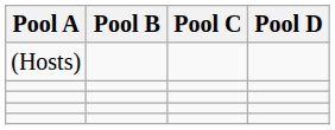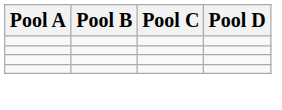 <table class="wikitable">
 <tr>
 <th width=25%>Pool A</th>
 <th width=25%>Pool B</th>
 <th width=25%>Pool C</th>
 <th width=25%>Pool D</th>
-</tr>
-<tr>
-<td> (Hosts)</td>
-<td></td>
-<td></td>
-<td></td>
 </tr>
 <tr>
 <td></td>
 <td></td>
 <td></td>
 <td></td>
 </tr>
 <tr>
 <td></td>
 <td></td>
 <td></td>
 <td></td>
 </tr>
 <tr>
 <td></td>
 <td></td>
 <td></td>
 <td></td>
 </tr>
 <tr>
 <td></td>
 <td></td>
 <td></td>
 <td></td>
 </tr>
 </table>
